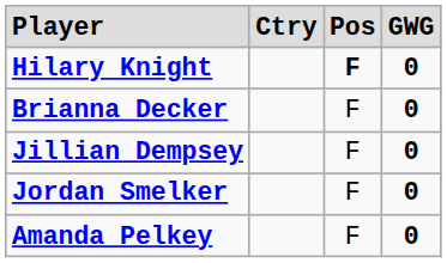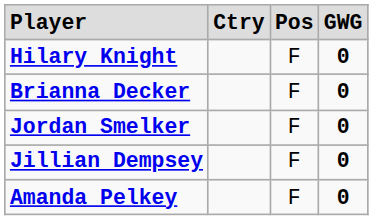 <table class="wikitable">
 <tr align="center" style="font-weight:bold; background-color:#dddddd;" |>
 <td align="left">Player</td>
 <td>Ctry</td>
 <td>Pos</td>
 <td>GWG</td>
 </tr>
 <tr align="center">
 <td align="left"><strong><a href='#'>Hilary Knight</a></strong></td>
 <td></td>
-<td><strong>F</strong></td>
+<td>F</td>
 <td><strong>0</strong></td>
 </tr>
 <tr align="center">
 <td align="left"><strong><a href='#'>Brianna Decker</a></strong></td>
+<td></td>
+<td>F</td>
+<td><strong>0</strong></td>
+</tr>
+<tr align="center">
+<td align="left"><strong><a href='#'>Jordan Smelker</a></strong></td>
 <td></td>
 <td>F</td>
 <td><strong>0</strong></td>
 </tr>
 <tr align="center">
 <td align="left"><strong><a href='#'>Jillian Dempsey</a></strong></td>
 <td></td>
 <td>F</td>
 <td><strong>0</strong></td>
 </tr>
 <tr align="center">
-<td align="left"><strong><a href='#'>Jordan Smelker</a></strong></td>
-<td></td>
-<td>F</td>
-<td><strong>0</strong></td>
-</tr>
-<tr align="center">
 <td align="left"><strong><a href='#'>Amanda Pelkey</a></strong></td>
 <td></td>
 <td>F</td>
 <td><strong>0</strong></td>
 </tr>
 </table>
